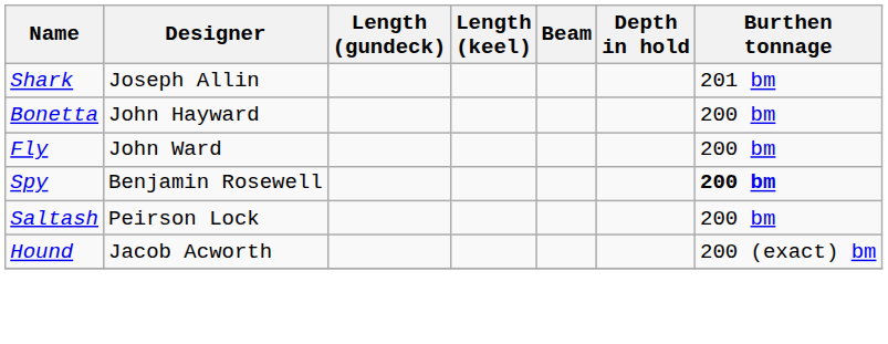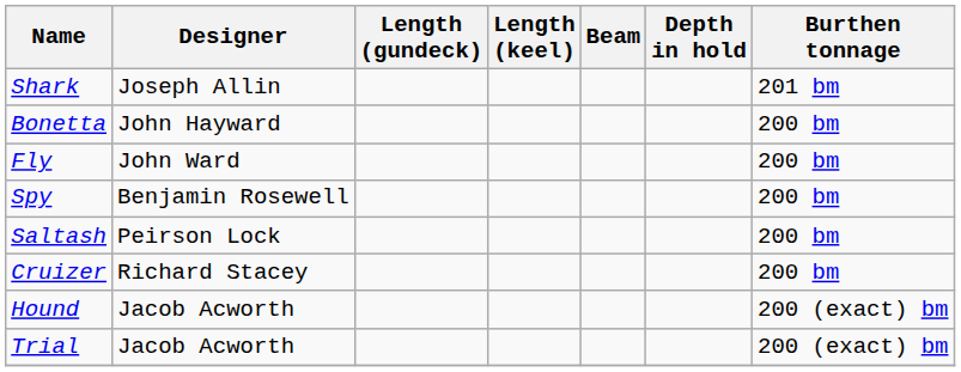 <table class="wikitable" style="text-align:left">
 <tr>
 <th>Name</th>
 <th>Designer</th>
 <th>Length<br>(gundeck)</th>
 <th>Length<br>(keel)</th>
 <th>Beam</th>
 <th>Depth<br>in hold</th>
 <th>Burthen<br>tonnage</th>
 </tr>
 <tr>
 <td><a href='#'><em>Shark</em></a></td>
 <td>Joseph Allin</td>
 <td></td>
 <td></td>
 <td></td>
 <td></td>
 <td>201 <small></small> <a href='#'>bm</a></td>
 </tr>
 <tr>
 <td><a href='#'><em>Bonetta</em></a></td>
 <td>John Hayward</td>
 <td></td>
 <td></td>
 <td></td>
 <td></td>
 <td>200 <small></small> <a href='#'>bm</a></td>
 </tr>
 <tr>
 <td><a href='#'><em>Fly</em></a></td>
 <td>John Ward</td>
 <td></td>
 <td></td>
 <td></td>
 <td></td>
 <td>200 <small></small> <a href='#'>bm</a></td>
 </tr>
 <tr>
 <td><a href='#'><em>Spy</em></a></td>
 <td>Benjamin Rosewell</td>
 <td></td>
 <td></td>
 <td></td>
 <td></td>
-<td><strong>200 <small></small> <a href='#'>bm</a></strong></td>
+<td>200 <small></small> <a href='#'>bm</a></td>
 </tr>
 <tr>
 <td><a href='#'><em>Saltash</em></a></td>
 <td>Peirson Lock</td>
+<td></td>
+<td></td>
+<td></td>
+<td></td>
+<td>200 <small></small> <a href='#'>bm</a></td>
+</tr>
+<tr>
+<td><a href='#'><em>Cruizer</em></a></td>
+<td>Richard Stacey</td>
 <td></td>
 <td></td>
 <td></td>
 <td></td>
 <td>200 <small></small> <a href='#'>bm</a></td>
 </tr>
 <tr>
 <td><a href='#'><em>Hound</em></a></td>
 <td>Jacob Acworth</td>
 <td></td>
 <td></td>
 <td></td>
 <td></td>
 <td>200 (exact) <a href='#'>bm</a></td>
 </tr>
 <tr>
+<td><a href='#'><em>Trial</em></a></td>
+<td>Jacob Acworth</td>
+<td></td>
+<td></td>
+<td></td>
+<td></td>
+<td>200 (exact) <a href='#'>bm</a></td>
+</tr>
+<tr>
 </tr>
 </table>
